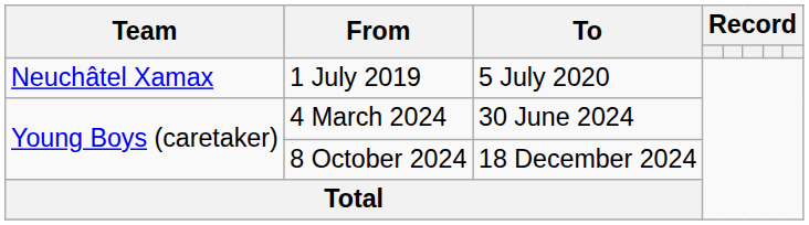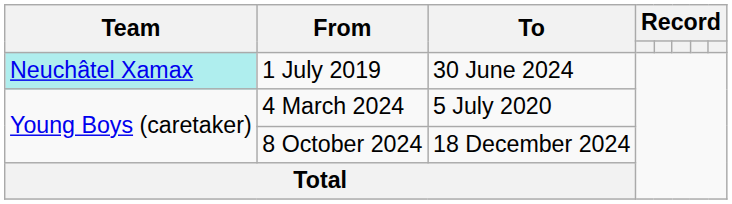 <table class="wikitable" style="text-align: center;">
 <tr>
 <th rowspan="2">Team</th>
 <th rowspan="2">From</th>
 <th rowspan="2">To</th>
 <th colspan="5">Record</th>
 </tr>
 <tr>
 <th></th>
 <th></th>
 <th></th>
 <th></th>
 <th></th>
 </tr>
 <tr>
-<td align="left"><a href='#'>Neuchâtel Xamax</a></td>
+<td align="left" style="background: paleturquoise;"><a href='#'>Neuchâtel Xamax</a></td>
 <td align="left">1 July 2019</td>
-<td align="left">5 July 2020<br></td>
+<td align="left">30 June 2024<br></td>
 </tr>
 <tr>
 <td rowspan="2" align="left"><a href='#'>Young Boys</a> (caretaker)</td>
 <td align="left">4 March 2024</td>
-<td align="left">30 June 2024<br></td>
+<td align="left">5 July 2020<br></td>
 </tr>
 <tr>
 <td align="left">8 October 2024</td>
 <td align="left">18 December 2024<br></td>
 </tr>
 <tr>
 <th colspan="3">Total<br></th>
 </tr>
 </table>
